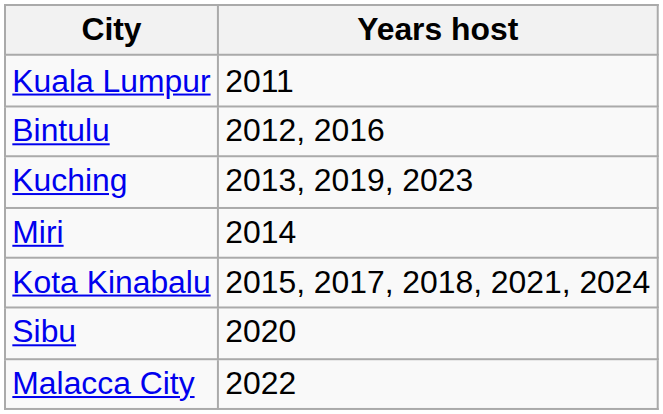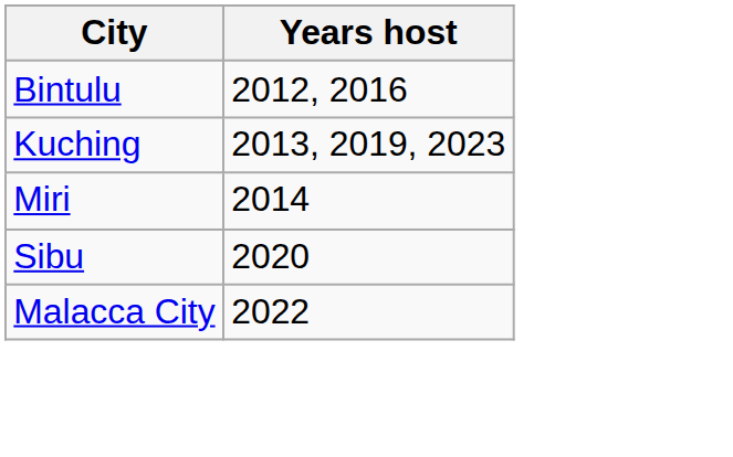 <table class=wikitable>
 <tr>
 <th>City</th>
 <th>Years host</th>
-</tr>
-<tr>
-<td><a href='#'>Kuala Lumpur</a></td>
-<td>2011</td>
 </tr>
 <tr>
 <td><a href='#'>Bintulu</a></td>
 <td>2012, 2016</td>
 </tr>
 <tr>
 <td><a href='#'>Kuching</a></td>
 <td>2013, 2019, 2023</td>
 </tr>
 <tr>
 <td><a href='#'>Miri</a></td>
 <td>2014</td>
 </tr>
 <tr>
-<td><a href='#'>Kota Kinabalu</a></td>
-<td>2015, 2017, 2018, 2021, 2024</td>
-</tr>
-<tr>
 <td><a href='#'>Sibu</a></td>
 <td>2020</td>
 </tr>
 <tr>
 <td><a href='#'>Malacca City</a></td>
 <td>2022</td>
 </tr>
 </table>
